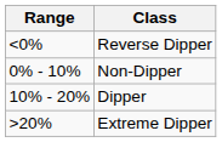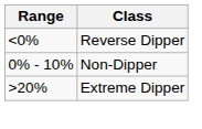 <table class="wikitable">
 <tr>
 <th>Range</th>
 <th>Class</th>
 </tr>
 <tr>
 <td><0%</td>
 <td>Reverse Dipper</td>
 </tr>
 <tr>
 <td>0% - 10%</td>
 <td>Non-Dipper</td>
 </tr>
 <tr>
-<td>10% - 20%</td>
-<td>Dipper</td>
-</tr>
-<tr>
 <td>>20%</td>
 <td>Extreme Dipper</td>
 </tr>
 </table>
